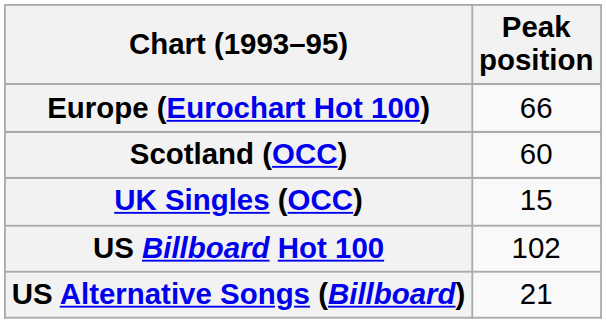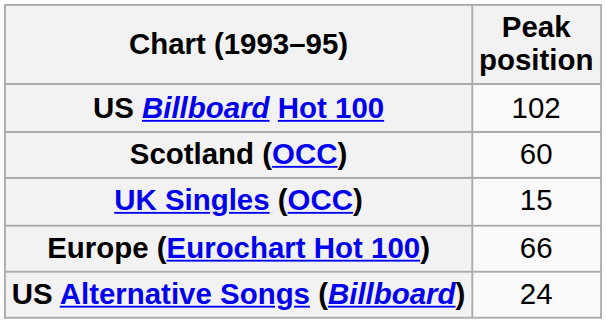 <table class="wikitable sortable plainrowheaders" style="text-align:center">
 <tr>
 <th>Chart (1993–95)</th>
 <th>Peak<br>position</th>
 </tr>
 <tr>
 </tr>
 <tr>
-<th scope="row">Europe (<a href='#'>Eurochart Hot 100</a>)</th>
-<td>66</td>
+<th scope="row">US <em><a href='#'>Billboard</a></em> <a href='#'>Hot 100</a></th>
+<td>102</td>
 </tr>
 <tr>
 </tr>
 <tr>
 </tr>
 <tr>
 <th scope="row">Scotland (<a href='#'>OCC</a>)</th>
 <td>60</td>
 </tr>
 <tr>
 </tr>
 <tr>
 </tr>
 <tr>
 <th scope="row"><a href='#'>UK Singles</a> (<a href='#'>OCC</a>)</th>
 <td>15</td>
 </tr>
 <tr>
-<th scope="row">US <em><a href='#'>Billboard</a></em> <a href='#'>Hot 100</a></th>
-<td>102</td>
+<th scope="row">Europe (<a href='#'>Eurochart Hot 100</a>)</th>
+<td>66</td>
 </tr>
 <tr>
 <th scope="row">US <a href='#'>Alternative Songs</a> (<em><a href='#'>Billboard</a></em>)</th>
-<td>21</td>
+<td>24</td>
 </tr>
 </table>
